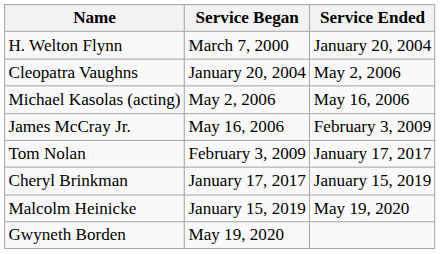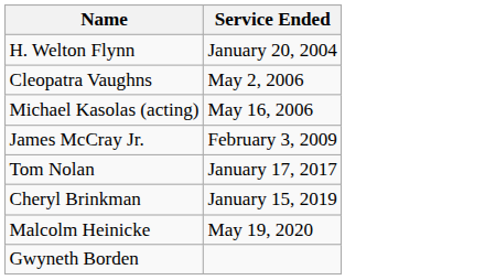 <table class="wikitable">
 <tr>
 <th>Name</th>
-<th>Service Began</th>
 <th>Service Ended</th>
 </tr>
 <tr>
 <td>H. Welton Flynn</td>
-<td>March 7, 2000</td>
 <td>January 20, 2004</td>
 </tr>
 <tr>
 <td>Cleopatra Vaughns</td>
-<td>January 20, 2004</td>
 <td>May 2, 2006</td>
 </tr>
 <tr>
 <td>Michael Kasolas (acting)</td>
-<td>May 2, 2006</td>
 <td>May 16, 2006</td>
 </tr>
 <tr>
 <td>James McCray Jr.</td>
-<td>May 16, 2006</td>
 <td>February 3, 2009</td>
 </tr>
 <tr>
 <td>Tom Nolan</td>
-<td>February 3, 2009</td>
 <td>January 17, 2017</td>
 </tr>
 <tr>
 <td>Cheryl Brinkman</td>
-<td>January 17, 2017</td>
 <td>January 15, 2019</td>
 </tr>
 <tr>
 <td>Malcolm Heinicke</td>
-<td>January 15, 2019</td>
 <td>May 19, 2020</td>
 </tr>
 <tr>
 <td>Gwyneth Borden</td>
-<td>May 19, 2020</td>
 <td></td>
 </tr>
 </table>
